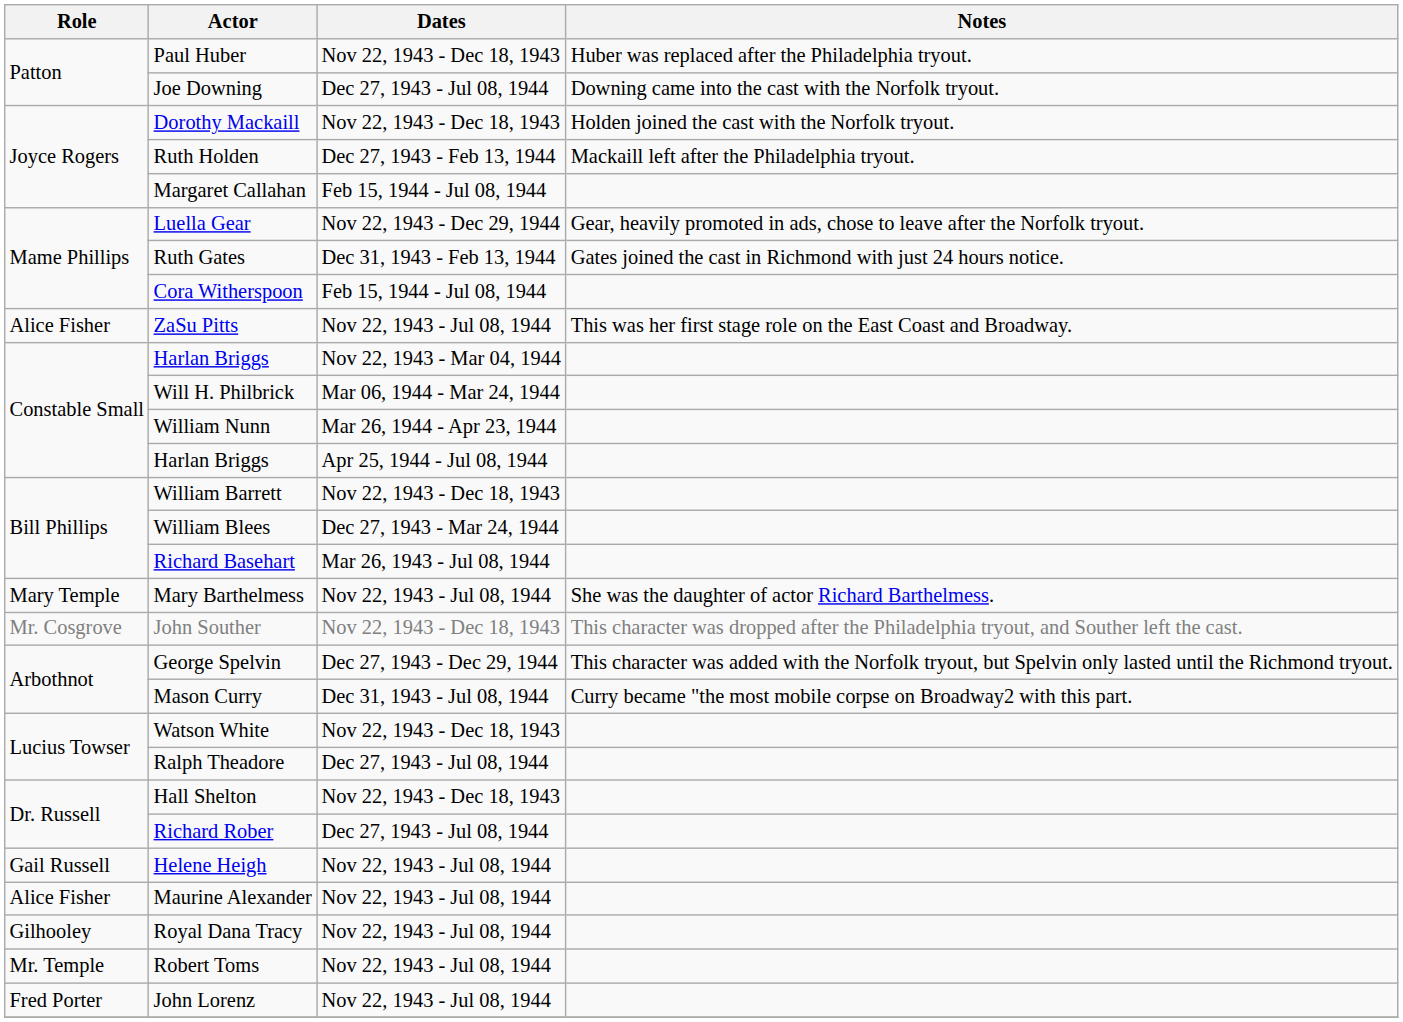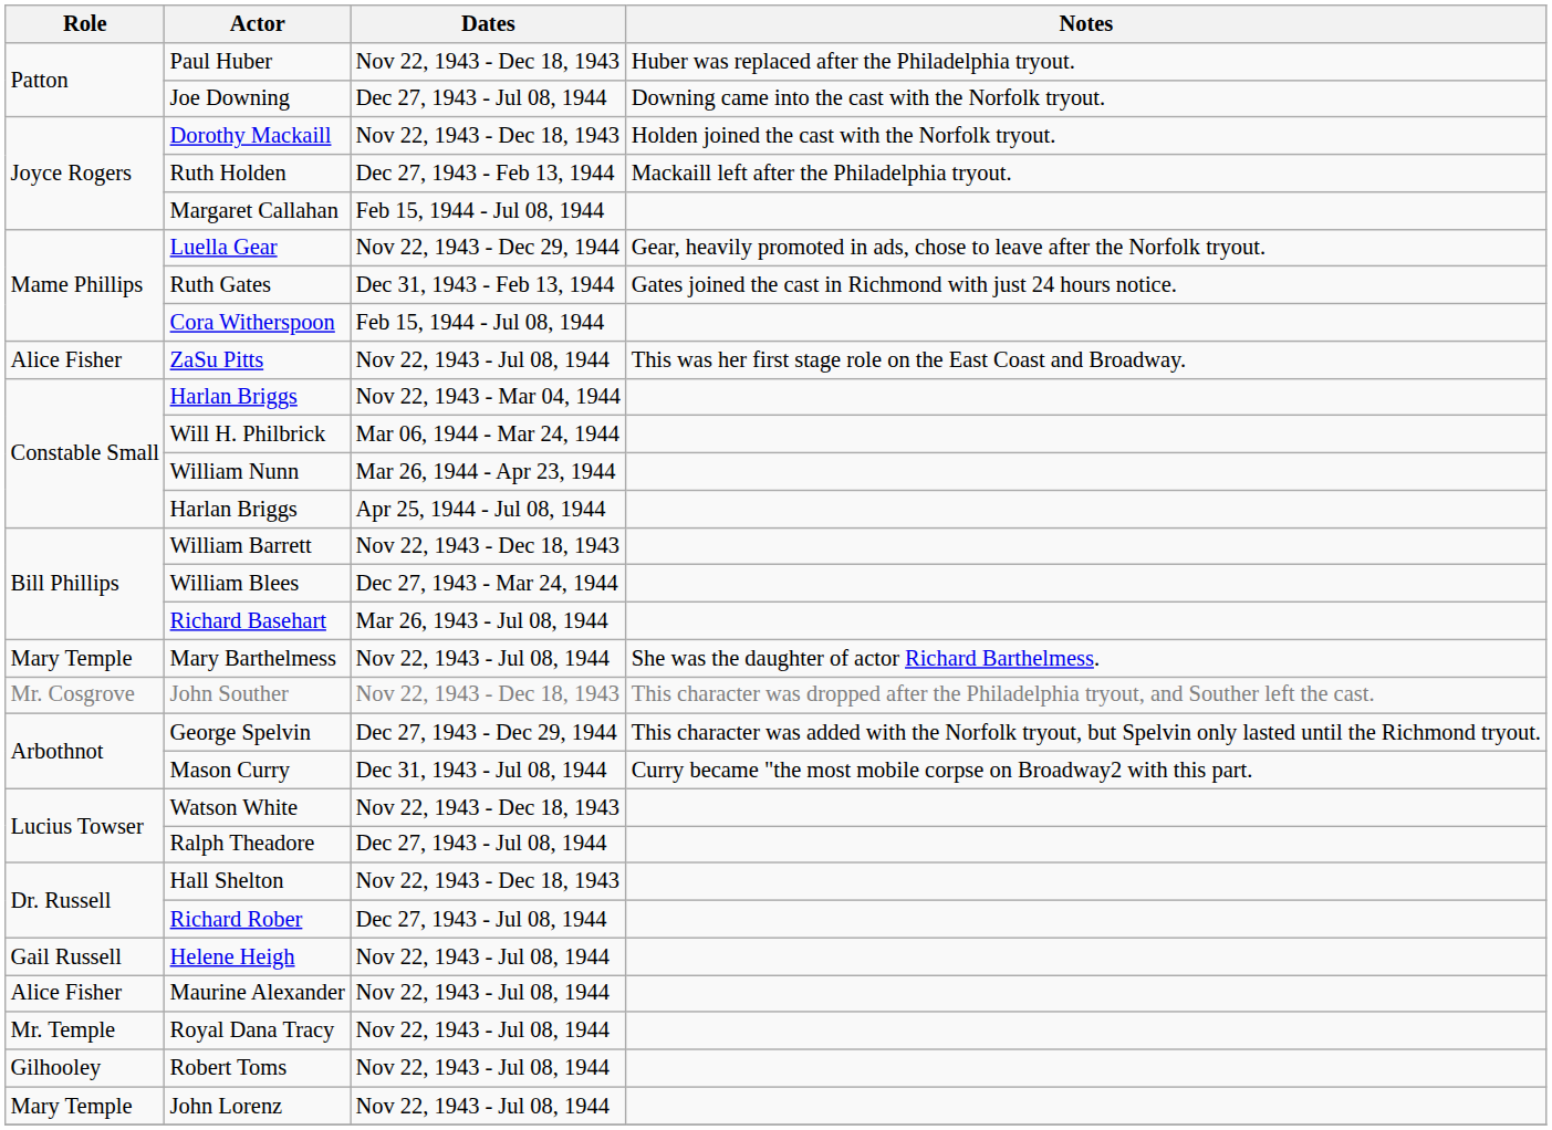 <table class="wikitable sortable plainrowheaders" style="font-size: 90%">
 <tr>
 <th scope="col">Role</th>
 <th scope="col">Actor</th>
 <th scope="col">Dates</th>
 <th scope="col">Notes</th>
 </tr>
 <tr>
 <td rowspan=2>Patton</td>
 <td>Paul Huber</td>
 <td>Nov 22, 1943 - Dec 18, 1943</td>
 <td>Huber was replaced after the Philadelphia tryout.</td>
 </tr>
 <tr>
 <td>Joe Downing</td>
 <td>Dec 27, 1943 - Jul 08, 1944</td>
 <td>Downing came into the cast with the Norfolk tryout.</td>
 </tr>
 <tr>
 <td rowspan=3>Joyce Rogers</td>
 <td><a href='#'>Dorothy Mackaill</a></td>
 <td>Nov 22, 1943 - Dec 18, 1943</td>
 <td>Holden joined the cast with the Norfolk tryout.</td>
 </tr>
 <tr>
 <td>Ruth Holden</td>
 <td>Dec 27, 1943 - Feb 13, 1944</td>
 <td>Mackaill left after the Philadelphia tryout.</td>
 </tr>
 <tr>
 <td>Margaret Callahan</td>
 <td>Feb 15, 1944 - Jul 08, 1944</td>
 <td></td>
 </tr>
 <tr>
 <td rowspan=3>Mame Phillips</td>
 <td><a href='#'>Luella Gear</a></td>
 <td>Nov 22, 1943 - Dec 29, 1944</td>
 <td>Gear, heavily promoted in ads, chose to leave after the Norfolk tryout.</td>
 </tr>
 <tr>
 <td>Ruth Gates</td>
 <td>Dec 31, 1943 - Feb 13, 1944</td>
 <td>Gates joined the cast in Richmond with just 24 hours notice.</td>
 </tr>
 <tr>
 <td><a href='#'>Cora Witherspoon</a></td>
 <td>Feb 15, 1944 - Jul 08, 1944</td>
 <td></td>
 </tr>
 <tr>
 <td>Alice Fisher</td>
 <td><a href='#'>ZaSu Pitts</a></td>
 <td>Nov 22, 1943 - Jul 08, 1944</td>
 <td>This was her first stage role on the East Coast and Broadway.</td>
 </tr>
 <tr>
 <td rowspan=4>Constable Small</td>
 <td><a href='#'>Harlan Briggs</a></td>
 <td>Nov 22, 1943 - Mar 04, 1944</td>
 <td></td>
 </tr>
 <tr>
 <td>Will H. Philbrick</td>
 <td>Mar 06, 1944 - Mar 24, 1944</td>
 <td></td>
 </tr>
 <tr>
 <td>William Nunn</td>
 <td>Mar 26, 1944 - Apr 23, 1944</td>
 <td></td>
 </tr>
 <tr>
 <td>Harlan Briggs</td>
 <td>Apr 25, 1944 - Jul 08, 1944</td>
 <td></td>
 </tr>
 <tr>
 <td rowspan=3>Bill Phillips</td>
 <td>William Barrett</td>
 <td>Nov 22, 1943 - Dec 18, 1943</td>
 <td></td>
 </tr>
 <tr>
 <td>William Blees</td>
 <td>Dec 27, 1943 - Mar 24, 1944</td>
 <td></td>
 </tr>
 <tr>
 <td><a href='#'>Richard Basehart</a></td>
 <td>Mar 26, 1943 - Jul 08, 1944</td>
 <td></td>
 </tr>
 <tr>
 <td>Mary Temple</td>
 <td>Mary Barthelmess</td>
 <td>Nov 22, 1943 - Jul 08, 1944</td>
 <td>She was the daughter of actor <a href='#'>Richard Barthelmess</a>.</td>
 </tr>
 <tr style="color:gray">
 <td>Mr. Cosgrove</td>
 <td>John Souther</td>
 <td>Nov 22, 1943 - Dec 18, 1943</td>
 <td>This character was dropped after the Philadelphia tryout, and Souther left the cast.</td>
 </tr>
 <tr>
 <td rowspan=2>Arbothnot</td>
 <td>George Spelvin</td>
 <td>Dec 27, 1943 - Dec 29, 1944</td>
 <td>This character was added with the Norfolk tryout, but Spelvin only lasted until the Richmond tryout.</td>
 </tr>
 <tr>
 <td>Mason Curry</td>
 <td>Dec 31, 1943 - Jul 08, 1944</td>
 <td>Curry became "the most mobile corpse on Broadway2 with this part.</td>
 </tr>
 <tr>
 <td rowspan=2>Lucius Towser</td>
 <td>Watson White</td>
 <td>Nov 22, 1943 - Dec 18, 1943</td>
 <td></td>
 </tr>
 <tr>
 <td>Ralph Theadore</td>
 <td>Dec 27, 1943 - Jul 08, 1944</td>
 <td></td>
 </tr>
 <tr>
 <td rowspan=2>Dr. Russell</td>
 <td>Hall Shelton</td>
 <td>Nov 22, 1943 - Dec 18, 1943</td>
 <td></td>
 </tr>
 <tr>
 <td><a href='#'>Richard Rober</a></td>
 <td>Dec 27, 1943 - Jul 08, 1944</td>
 <td></td>
 </tr>
 <tr>
 <td>Gail Russell</td>
 <td><a href='#'>Helene Heigh</a></td>
 <td>Nov 22, 1943 - Jul 08, 1944</td>
 <td></td>
 </tr>
 <tr>
 <td>Alice Fisher</td>
 <td>Maurine Alexander</td>
 <td>Nov 22, 1943 - Jul 08, 1944</td>
 <td></td>
 </tr>
 <tr>
-<td>Gilhooley</td>
+<td>Mr. Temple</td>
 <td>Royal Dana Tracy</td>
 <td>Nov 22, 1943 - Jul 08, 1944</td>
 <td></td>
 </tr>
 <tr>
-<td>Mr. Temple</td>
+<td>Gilhooley</td>
 <td>Robert Toms</td>
 <td>Nov 22, 1943 - Jul 08, 1944</td>
 <td></td>
 </tr>
 <tr>
-<td>Fred Porter</td>
+<td>Mary Temple</td>
 <td>John Lorenz</td>
 <td>Nov 22, 1943 - Jul 08, 1944</td>
 <td></td>
 </tr>
 <tr>
 </tr>
 </table>
